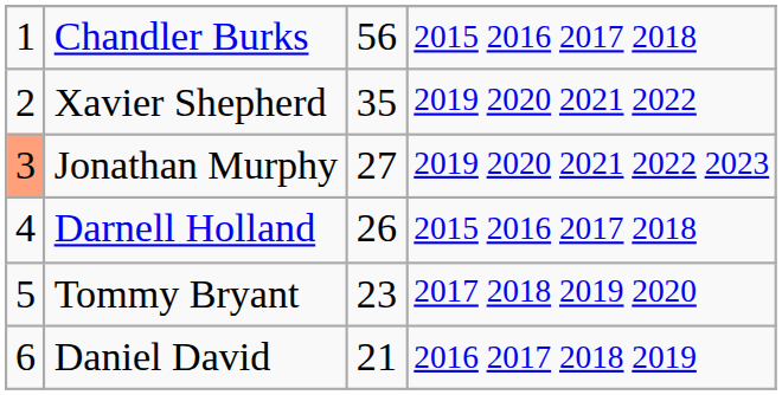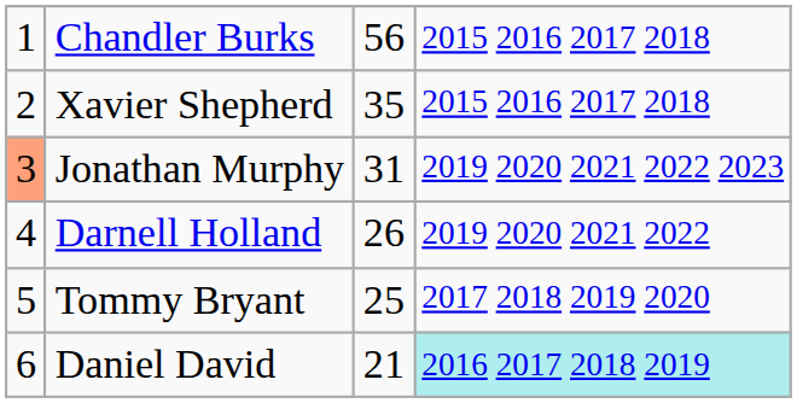 <table class="wikitable">
 <tr>
 </tr>
 <tr>
 <td>1</td>
 <td><a href='#'>Chandler Burks</a></td>
 <td>56</td>
 <td style="font-size:80%;"><a href='#'>2015</a> <a href='#'>2016</a> <a href='#'>2017</a> <a href='#'>2018</a></td>
 </tr>
 <tr>
 <td>2</td>
 <td>Xavier Shepherd</td>
 <td>35</td>
-<td style="font-size:80%;"><a href='#'>2019</a> <a href='#'>2020</a> <a href='#'>2021</a> <a href='#'>2022</a></td>
+<td style="font-size:80%;"><a href='#'>2015</a> <a href='#'>2016</a> <a href='#'>2017</a> <a href='#'>2018</a></td>
 </tr>
 <tr>
 <td style="background: lightsalmon;">3</td>
 <td>Jonathan Murphy</td>
-<td>27</td>
+<td>31</td>
 <td style="font-size:80%;"><a href='#'>2019</a> <a href='#'>2020</a> <a href='#'>2021</a> <a href='#'>2022</a> <a href='#'>2023</a></td>
 </tr>
 <tr>
 <td>4</td>
 <td><a href='#'>Darnell Holland</a></td>
 <td>26</td>
-<td style="font-size:80%;"><a href='#'>2015</a> <a href='#'>2016</a> <a href='#'>2017</a> <a href='#'>2018</a></td>
+<td style="font-size:80%;"><a href='#'>2019</a> <a href='#'>2020</a> <a href='#'>2021</a> <a href='#'>2022</a></td>
 </tr>
 <tr>
 <td>5</td>
 <td>Tommy Bryant</td>
-<td>23</td>
+<td>25</td>
 <td style="font-size:80%;"><a href='#'>2017</a> <a href='#'>2018</a> <a href='#'>2019</a> <a href='#'>2020</a></td>
 </tr>
 <tr>
 <td>6</td>
 <td>Daniel David</td>
 <td>21</td>
-<td style="font-size:80%;"><a href='#'>2016</a> <a href='#'>2017</a> <a href='#'>2018</a> <a href='#'>2019</a></td>
+<td style="background: paleturquoise; font-size:80%;"><a href='#'>2016</a> <a href='#'>2017</a> <a href='#'>2018</a> <a href='#'>2019</a></td>
 </tr>
 </table>
